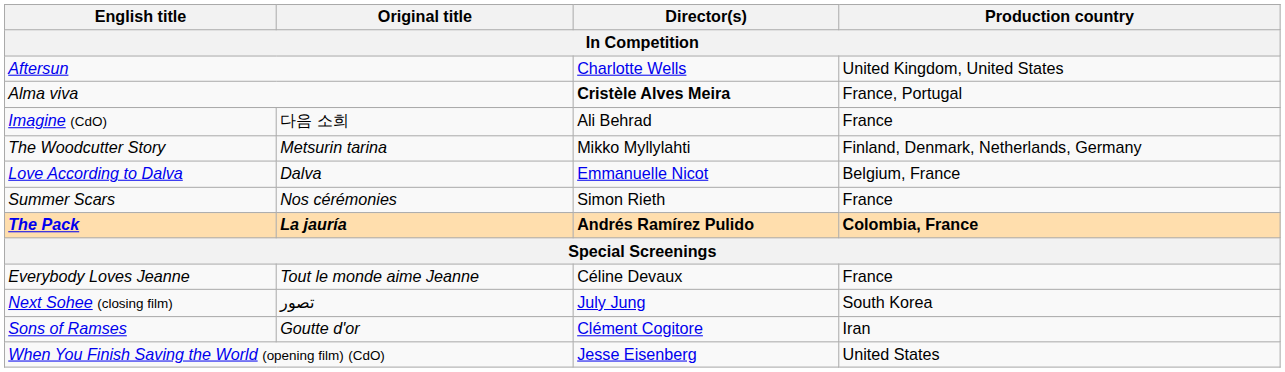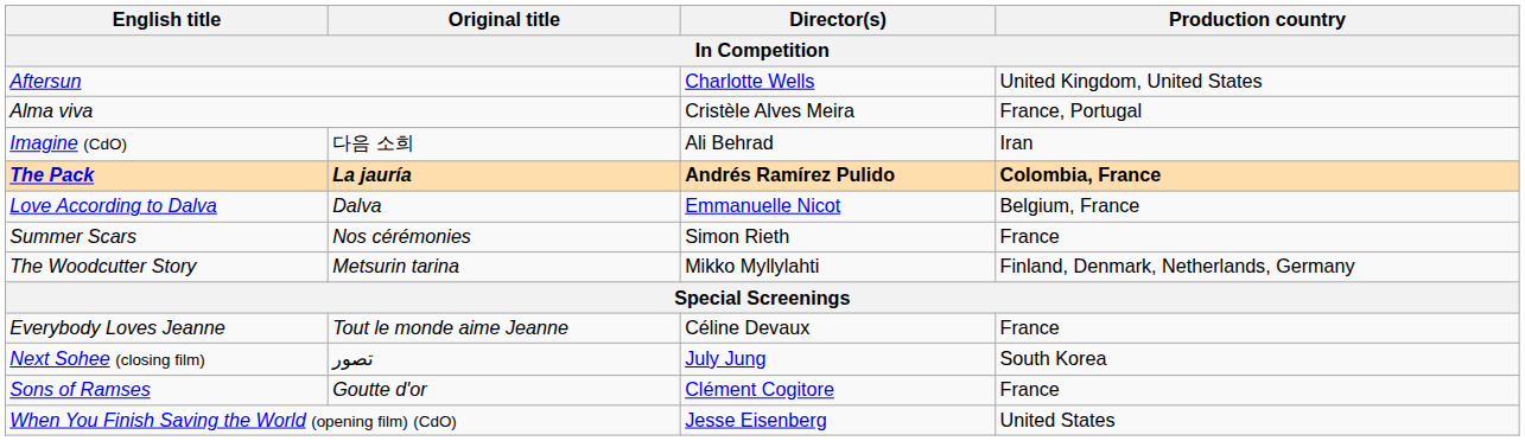 <table class="wikitable" style="width:100%; margin-bottom:2px">
 <tr>
 <th scope="col">English title</th>
 <th scope="col">Original title</th>
 <th scope="col">Director(s)</th>
 <th scope="col">Production country</th>
 </tr>
 <tr>
 <th colspan="4">In Competition</th>
 </tr>
 <tr>
 <td colspan=2><em><a href='#'>Aftersun</a></em></td>
 <td><a href='#'>Charlotte Wells</a></td>
 <td>United Kingdom, United States</td>
 </tr>
 <tr>
 <td colspan=2><em>Alma viva</em></td>
-<td><strong>Cristèle Alves Meira</strong></td>
+<td>Cristèle Alves Meira</td>
 <td>France, Portugal</td>
 </tr>
 <tr>
 <td><em><a href='#'>Imagine</a></em> <small>(CdO)</small></td>
 <td>다음 소희</td>
 <td>Ali Behrad</td>
-<td>France</td>
+<td>Iran</td>
 </tr>
-<tr>
-<td><em>The Woodcutter Story</em></td>
-<td><em>Metsurin tarina</em></td>
-<td>Mikko Myllylahti</td>
-<td>Finland, Denmark, Netherlands, Germany</td>
+<tr style="background:#FFDEAD;">
+<td><em><a href='#'><strong>The Pack</strong></a></em></td>
+<td><strong><em>La jauría</em></strong></td>
+<td><strong>Andrés Ramírez Pulido</strong></td>
+<td><strong>Colombia, France</strong></td>
 </tr>
 <tr>
 <td><em><a href='#'>Love According to Dalva</a></em></td>
 <td><em>Dalva</em></td>
 <td><a href='#'>Emmanuelle Nicot</a></td>
 <td>Belgium, France</td>
 </tr>
 <tr>
 <td><em>Summer Scars</em></td>
 <td><em>Nos cérémonies</em></td>
 <td>Simon Rieth</td>
 <td>France</td>
 </tr>
-<tr style="background:#FFDEAD;">
-<td><em><a href='#'><strong>The Pack</strong></a></em></td>
-<td><strong><em>La jauría</em></strong></td>
-<td><strong>Andrés Ramírez Pulido</strong></td>
-<td><strong>Colombia, France</strong></td>
+<tr>
+<td><em>The Woodcutter Story</em></td>
+<td><em>Metsurin tarina</em></td>
+<td>Mikko Myllylahti</td>
+<td>Finland, Denmark, Netherlands, Germany</td>
 </tr>
 <tr>
 <th colspan="4">Special Screenings</th>
 </tr>
 <tr>
 <td><em>Everybody Loves Jeanne</em></td>
 <td><em>Tout le monde aime Jeanne</em></td>
 <td>Céline Devaux</td>
 <td>France</td>
 </tr>
 <tr>
 <td><em><a href='#'>Next Sohee</a></em> <small>(closing film)</small></td>
 <td>تصور</td>
 <td><a href='#'>July Jung</a></td>
 <td>South Korea</td>
 </tr>
 <tr>
 <td><em><a href='#'>Sons of Ramses</a></em></td>
 <td><em>Goutte d'or</em></td>
 <td><a href='#'>Clément Cogitore</a></td>
-<td>Iran</td>
+<td>France</td>
 </tr>
 <tr>
 <td colspan="2"><em><a href='#'>When You Finish Saving the World</a></em> <small>(opening film)</small> <small>(CdO) </small></td>
 <td><a href='#'>Jesse Eisenberg</a></td>
 <td>United States</td>
 </tr>
 </table>
